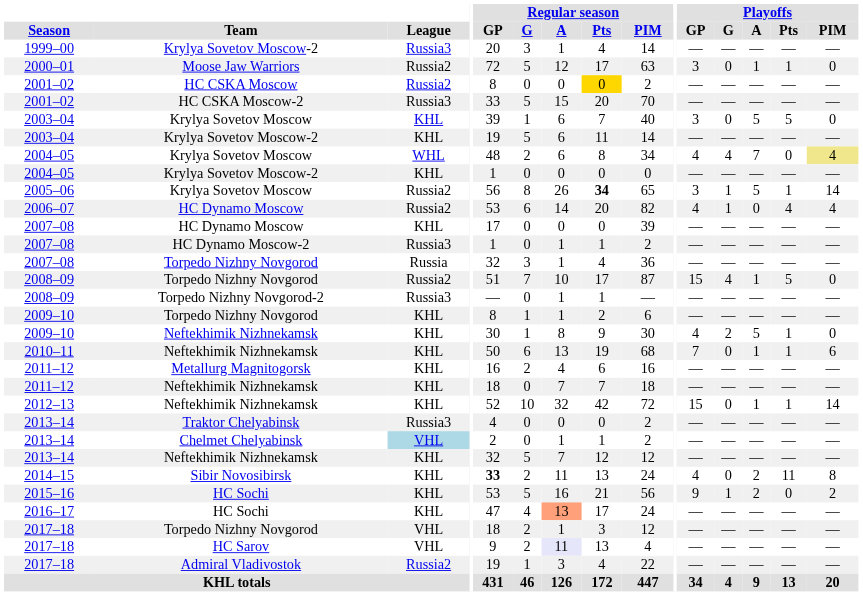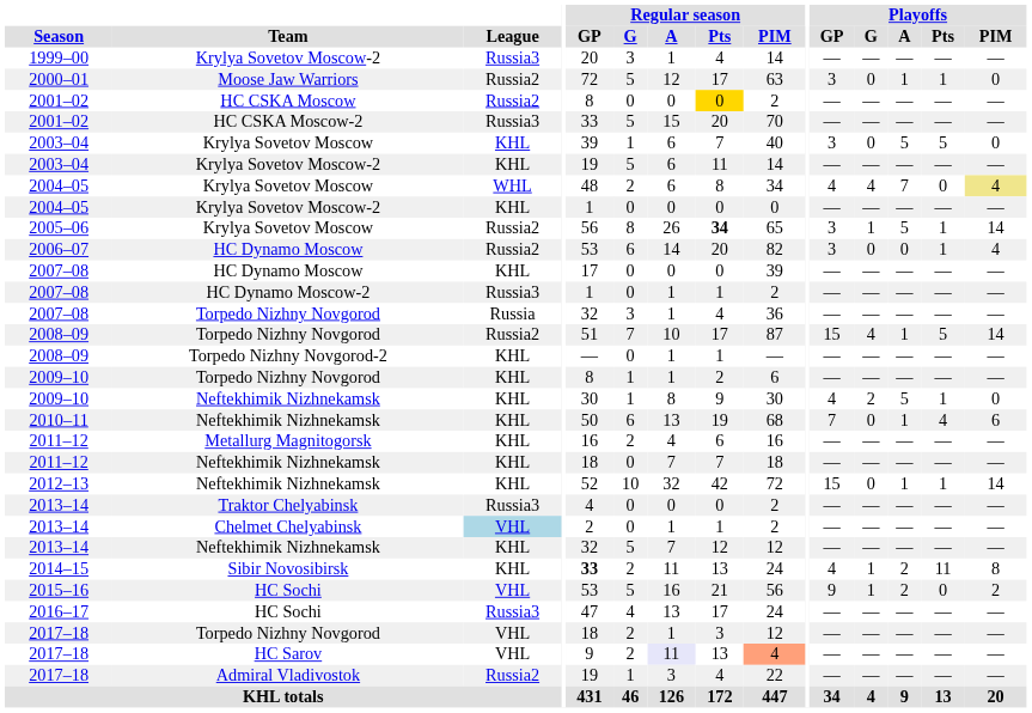 <table border="0" cellpadding="1" cellspacing="0" style="text-align:center; width:60em">
 <tr bgcolor="#e0e0e0">
 <th colspan="3" bgcolor="#ffffff"></th>
 <th rowspan="99" bgcolor="#ffffff"></th>
 <th colspan="5"><a href='#'>Regular season</a></th>
 <th rowspan="99" bgcolor="#ffffff"></th>
 <th colspan="5"><a href='#'>Playoffs</a></th>
 </tr>
 <tr bgcolor="#e0e0e0">
 <th><a href='#'>Season</a></th>
 <th>Team</th>
 <th>League</th>
 <th>GP</th>
 <th><a href='#'>G</a></th>
 <th><a href='#'>A</a></th>
 <th><a href='#'>Pts</a></th>
 <th><a href='#'>PIM</a></th>
 <th>GP</th>
 <th>G</th>
 <th>A</th>
 <th>Pts</th>
 <th>PIM</th>
 </tr>
 <tr>
 <td><a href='#'>1999–00</a></td>
 <td><a href='#'>Krylya Sovetov Moscow</a>-2</td>
 <td><a href='#'>Russia3</a></td>
 <td>20</td>
 <td>3</td>
 <td>1</td>
 <td>4</td>
 <td>14</td>
 <td>—</td>
 <td>—</td>
 <td>—</td>
 <td>—</td>
 <td>—</td>
 </tr>
 <tr bgcolor="#f0f0f0">
 <td><a href='#'>2000–01</a></td>
 <td><a href='#'>Moose Jaw Warriors</a></td>
 <td>Russia2</td>
 <td>72</td>
 <td>5</td>
 <td>12</td>
 <td>17</td>
 <td>63</td>
 <td>3</td>
 <td>0</td>
 <td>1</td>
 <td>1</td>
 <td>0</td>
 </tr>
 <tr>
 <td><a href='#'>2001–02</a></td>
 <td><a href='#'>HC CSKA Moscow</a></td>
 <td><a href='#'>Russia2</a></td>
 <td>8</td>
 <td>0</td>
 <td>0</td>
 <td style="background: gold;">0</td>
 <td>2</td>
 <td>—</td>
 <td>—</td>
 <td>—</td>
 <td>—</td>
 <td>—</td>
 </tr>
 <tr bgcolor="#f0f0f0">
 <td><a href='#'>2001–02</a></td>
 <td>HC CSKA Moscow-2</td>
 <td>Russia3</td>
 <td>33</td>
 <td>5</td>
 <td>15</td>
 <td>20</td>
 <td>70</td>
 <td>—</td>
 <td>—</td>
 <td>—</td>
 <td>—</td>
 <td>—</td>
 </tr>
 <tr>
 <td><a href='#'>2003–04</a></td>
 <td>Krylya Sovetov Moscow</td>
 <td><a href='#'>KHL</a></td>
 <td>39</td>
 <td>1</td>
 <td>6</td>
 <td>7</td>
 <td>40</td>
 <td>3</td>
 <td>0</td>
 <td>5</td>
 <td>5</td>
 <td>0</td>
 </tr>
 <tr bgcolor="#f0f0f0">
 <td><a href='#'>2003–04</a></td>
 <td>Krylya Sovetov Moscow-2</td>
 <td>KHL</td>
 <td>19</td>
 <td>5</td>
 <td>6</td>
 <td>11</td>
 <td>14</td>
 <td>—</td>
 <td>—</td>
 <td>—</td>
 <td>—</td>
 <td>—</td>
 </tr>
 <tr>
 <td><a href='#'>2004–05</a></td>
 <td>Krylya Sovetov Moscow</td>
 <td><a href='#'>WHL</a></td>
 <td>48</td>
 <td>2</td>
 <td>6</td>
 <td>8</td>
 <td>34</td>
 <td>4</td>
 <td>4</td>
 <td>7</td>
 <td>0</td>
 <td style="background: khaki;">4</td>
 </tr>
 <tr bgcolor="#f0f0f0">
 <td><a href='#'>2004–05</a></td>
 <td>Krylya Sovetov Moscow-2</td>
 <td>KHL</td>
 <td>1</td>
 <td>0</td>
 <td>0</td>
 <td>0</td>
 <td>0</td>
 <td>—</td>
 <td>—</td>
 <td>—</td>
 <td>—</td>
 <td>—</td>
 </tr>
 <tr>
 <td><a href='#'>2005–06</a></td>
 <td>Krylya Sovetov Moscow</td>
 <td>Russia2</td>
 <td>56</td>
 <td>8</td>
 <td>26</td>
 <td><strong>34</strong></td>
 <td>65</td>
 <td>3</td>
 <td>1</td>
 <td>5</td>
 <td>1</td>
 <td>14</td>
 </tr>
 <tr bgcolor="#f0f0f0">
 <td><a href='#'>2006–07</a></td>
 <td><a href='#'>HC Dynamo Moscow</a></td>
 <td>Russia2</td>
 <td>53</td>
 <td>6</td>
 <td>14</td>
 <td>20</td>
 <td>82</td>
-<td>4</td>
+<td>3</td>
+<td>0</td>
+<td>0</td>
 <td>1</td>
-<td>0</td>
-<td>4</td>
 <td>4</td>
 </tr>
 <tr>
 <td><a href='#'>2007–08</a></td>
 <td>HC Dynamo Moscow</td>
 <td>KHL</td>
 <td>17</td>
 <td>0</td>
 <td>0</td>
 <td>0</td>
 <td>39</td>
 <td>—</td>
 <td>—</td>
 <td>—</td>
 <td>—</td>
 <td>—</td>
 </tr>
 <tr bgcolor="#f0f0f0">
 <td><a href='#'>2007–08</a></td>
 <td>HC Dynamo Moscow-2</td>
 <td>Russia3</td>
 <td>1</td>
 <td>0</td>
 <td>1</td>
 <td>1</td>
 <td>2</td>
 <td>—</td>
 <td>—</td>
 <td>—</td>
 <td>—</td>
 <td>—</td>
 </tr>
 <tr>
 <td><a href='#'>2007–08</a></td>
 <td><a href='#'>Torpedo Nizhny Novgorod</a></td>
 <td>Russia</td>
 <td>32</td>
 <td>3</td>
 <td>1</td>
 <td>4</td>
 <td>36</td>
 <td>—</td>
 <td>—</td>
 <td>—</td>
 <td>—</td>
 <td>—</td>
 </tr>
 <tr bgcolor="#f0f0f0">
 <td><a href='#'>2008–09</a></td>
 <td>Torpedo Nizhny Novgorod</td>
 <td>Russia2</td>
 <td>51</td>
 <td>7</td>
 <td>10</td>
 <td>17</td>
 <td>87</td>
 <td>15</td>
 <td>4</td>
 <td>1</td>
 <td>5</td>
-<td>0</td>
+<td>14</td>
 </tr>
 <tr>
 <td><a href='#'>2008–09</a></td>
 <td>Torpedo Nizhny Novgorod-2</td>
-<td>Russia3</td>
+<td>KHL</td>
 <td>—</td>
 <td>0</td>
 <td>1</td>
 <td>1</td>
 <td>—</td>
 <td>—</td>
 <td>—</td>
 <td>—</td>
 <td>—</td>
 <td>—</td>
 </tr>
 <tr bgcolor="#f0f0f0">
 <td><a href='#'>2009–10</a></td>
 <td>Torpedo Nizhny Novgorod</td>
 <td>KHL</td>
 <td>8</td>
 <td>1</td>
 <td>1</td>
 <td>2</td>
 <td>6</td>
 <td>—</td>
 <td>—</td>
 <td>—</td>
 <td>—</td>
 <td>—</td>
 </tr>
 <tr>
 <td><a href='#'>2009–10</a></td>
 <td><a href='#'>Neftekhimik Nizhnekamsk</a></td>
 <td>KHL</td>
 <td>30</td>
 <td>1</td>
 <td>8</td>
 <td>9</td>
 <td>30</td>
 <td>4</td>
 <td>2</td>
 <td>5</td>
 <td>1</td>
 <td>0</td>
 </tr>
 <tr bgcolor="#f0f0f0">
 <td><a href='#'>2010–11</a></td>
 <td>Neftekhimik Nizhnekamsk</td>
 <td>KHL</td>
 <td>50</td>
 <td>6</td>
 <td>13</td>
 <td>19</td>
 <td>68</td>
 <td>7</td>
 <td>0</td>
 <td>1</td>
-<td>1</td>
+<td>4</td>
 <td>6</td>
 </tr>
 <tr>
 <td><a href='#'>2011–12</a></td>
 <td><a href='#'>Metallurg Magnitogorsk</a></td>
 <td>KHL</td>
 <td>16</td>
 <td>2</td>
 <td>4</td>
 <td>6</td>
 <td>16</td>
 <td>—</td>
 <td>—</td>
 <td>—</td>
 <td>—</td>
 <td>—</td>
 </tr>
 <tr bgcolor="#f0f0f0">
 <td><a href='#'>2011–12</a></td>
 <td>Neftekhimik Nizhnekamsk</td>
 <td>KHL</td>
 <td>18</td>
 <td>0</td>
 <td>7</td>
 <td>7</td>
 <td>18</td>
 <td>—</td>
 <td>—</td>
 <td>—</td>
 <td>—</td>
 <td>—</td>
 </tr>
 <tr>
 <td><a href='#'>2012–13</a></td>
 <td>Neftekhimik Nizhnekamsk</td>
 <td>KHL</td>
 <td>52</td>
 <td>10</td>
 <td>32</td>
 <td>42</td>
 <td>72</td>
 <td>15</td>
 <td>0</td>
 <td>1</td>
 <td>1</td>
 <td>14</td>
 </tr>
 <tr bgcolor="#f0f0f0">
 <td><a href='#'>2013–14</a></td>
 <td><a href='#'>Traktor Chelyabinsk</a></td>
 <td>Russia3</td>
 <td>4</td>
 <td>0</td>
 <td>0</td>
 <td>0</td>
 <td>2</td>
 <td>—</td>
 <td>—</td>
 <td>—</td>
 <td>—</td>
 <td>—</td>
 </tr>
 <tr>
 <td><a href='#'>2013–14</a></td>
 <td><a href='#'>Chelmet Chelyabinsk</a></td>
 <td style="background: lightblue;"><a href='#'>VHL</a></td>
 <td>2</td>
 <td>0</td>
 <td>1</td>
 <td>1</td>
 <td>2</td>
 <td>—</td>
 <td>—</td>
 <td>—</td>
 <td>—</td>
 <td>—</td>
 </tr>
 <tr bgcolor="#f0f0f0">
 <td><a href='#'>2013–14</a></td>
 <td>Neftekhimik Nizhnekamsk</td>
 <td>KHL</td>
 <td>32</td>
 <td>5</td>
 <td>7</td>
 <td>12</td>
 <td>12</td>
 <td>—</td>
 <td>—</td>
 <td>—</td>
 <td>—</td>
 <td>—</td>
 </tr>
 <tr>
 <td><a href='#'>2014–15</a></td>
 <td><a href='#'>Sibir Novosibirsk</a></td>
 <td>KHL</td>
 <td><strong>33</strong></td>
 <td>2</td>
 <td>11</td>
 <td>13</td>
 <td>24</td>
 <td>4</td>
-<td>0</td>
+<td>1</td>
 <td>2</td>
 <td>11</td>
 <td>8</td>
 </tr>
 <tr bgcolor="#f0f0f0">
 <td><a href='#'>2015–16</a></td>
 <td><a href='#'>HC Sochi</a></td>
-<td>KHL</td>
+<td><a href='#'>VHL</a></td>
 <td>53</td>
 <td>5</td>
 <td>16</td>
 <td>21</td>
 <td>56</td>
 <td>9</td>
 <td>1</td>
 <td>2</td>
 <td>0</td>
 <td>2</td>
 </tr>
 <tr>
 <td><a href='#'>2016–17</a></td>
 <td>HC Sochi</td>
-<td>KHL</td>
+<td><a href='#'>Russia3</a></td>
 <td>47</td>
 <td>4</td>
-<td style="background: lightsalmon;">13</td>
+<td>13</td>
 <td>17</td>
 <td>24</td>
 <td>—</td>
 <td>—</td>
 <td>—</td>
 <td>—</td>
 <td>—</td>
 </tr>
 <tr bgcolor="#f0f0f0">
 <td><a href='#'>2017–18</a></td>
 <td>Torpedo Nizhny Novgorod</td>
 <td>VHL</td>
 <td>18</td>
 <td>2</td>
 <td>1</td>
 <td>3</td>
 <td>12</td>
 <td>—</td>
 <td>—</td>
 <td>—</td>
 <td>—</td>
 <td>—</td>
 </tr>
 <tr>
 <td><a href='#'>2017–18</a></td>
 <td><a href='#'>HC Sarov</a></td>
 <td>VHL</td>
 <td>9</td>
 <td>2</td>
 <td style="background: lavender;">11</td>
 <td>13</td>
-<td>4</td>
+<td style="background: lightsalmon;">4</td>
 <td>—</td>
 <td>—</td>
 <td>—</td>
 <td>—</td>
 <td>—</td>
 </tr>
 <tr bgcolor="#f0f0f0">
 <td><a href='#'>2017–18</a></td>
 <td><a href='#'>Admiral Vladivostok</a></td>
 <td><a href='#'>Russia2</a></td>
 <td>19</td>
 <td>1</td>
 <td>3</td>
 <td>4</td>
 <td>22</td>
 <td>—</td>
 <td>—</td>
 <td>—</td>
 <td>—</td>
 <td>—</td>
 </tr>
 <tr>
 </tr>
 <tr ALIGN="center" bgcolor="#e0e0e0">
 <th colspan="3">KHL totals</th>
 <th ALIGN="center">431</th>
 <th ALIGN="center">46</th>
 <th ALIGN="center">126</th>
 <th ALIGN="center">172</th>
 <th ALIGN="center">447</th>
 <th ALIGN="center">34</th>
 <th ALIGN="center">4</th>
 <th ALIGN="center">9</th>
 <th ALIGN="center">13</th>
 <th ALIGN="center">20</th>
 </tr>
 </table>
